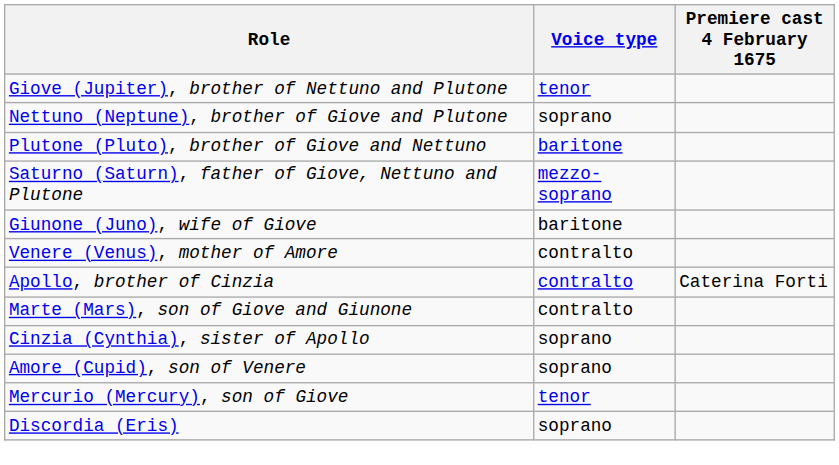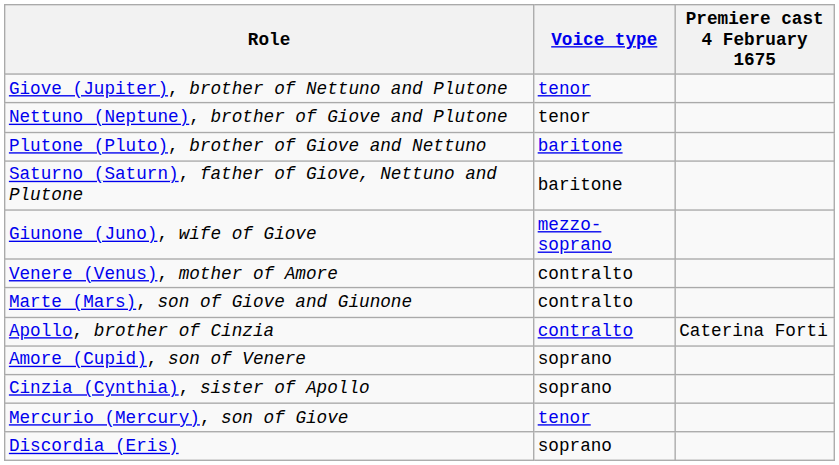 <table class="wikitable">
 <tr>
 <th>Role</th>
 <th><a href='#'>Voice type</a></th>
 <th>Premiere cast<br>4 February 1675</th>
 </tr>
 <tr>
 <td><a href='#'>Giove (Jupiter)</a>, <em>brother of Nettuno and Plutone</em></td>
 <td><a href='#'>tenor</a></td>
 <td></td>
 </tr>
 <tr>
 <td><a href='#'>Nettuno (Neptune)</a>, <em>brother of Giove and Plutone</em></td>
-<td>soprano</td>
+<td>tenor</td>
 <td></td>
 </tr>
 <tr>
 <td><a href='#'>Plutone (Pluto)</a>, <em>brother of Giove and Nettuno</em></td>
 <td><a href='#'>baritone</a></td>
 <td></td>
 </tr>
 <tr>
 <td><a href='#'>Saturno (Saturn)</a>, <em>father of Giove, Nettuno and Plutone</em></td>
+<td>baritone</td>
+<td></td>
+</tr>
+<tr>
+<td><a href='#'>Giunone (Juno)</a>, <em>wife of Giove</em></td>
 <td><a href='#'>mezzo-soprano</a></td>
 <td></td>
 </tr>
 <tr>
-<td><a href='#'>Giunone (Juno)</a>, <em>wife of Giove</em></td>
-<td>baritone</td>
+<td><a href='#'>Venere (Venus)</a>, <em>mother of Amore</em></td>
+<td>contralto</td>
 <td></td>
 </tr>
 <tr>
-<td><a href='#'>Venere (Venus)</a>, <em>mother of Amore</em></td>
+<td><a href='#'>Marte (Mars)</a>, <em>son of Giove and Giunone</em></td>
 <td>contralto</td>
 <td></td>
 </tr>
 <tr>
 <td><a href='#'>Apollo</a>, <em>brother of Cinzia</em></td>
 <td><a href='#'>contralto</a></td>
 <td>Caterina Forti</td>
 </tr>
 <tr>
-<td><a href='#'>Marte (Mars)</a>, <em>son of Giove and Giunone</em></td>
-<td>contralto</td>
+<td><a href='#'>Amore (Cupid)</a>, <em>son of Venere</em></td>
+<td>soprano</td>
 <td></td>
 </tr>
 <tr>
 <td><a href='#'>Cinzia (Cynthia)</a>, <em>sister of Apollo</em></td>
-<td>soprano</td>
-<td></td>
-</tr>
-<tr>
-<td><a href='#'>Amore (Cupid)</a>, <em>son of Venere</em></td>
 <td>soprano</td>
 <td></td>
 </tr>
 <tr>
 <td><a href='#'>Mercurio (Mercury)</a>, <em>son of Giove</em></td>
 <td><a href='#'>tenor</a></td>
 <td></td>
 </tr>
 <tr>
 <td><a href='#'>Discordia (Eris)</a></td>
 <td>soprano</td>
 <td></td>
 </tr>
 </table>
